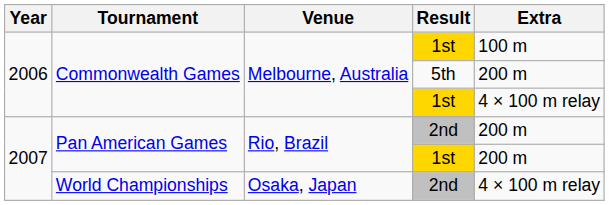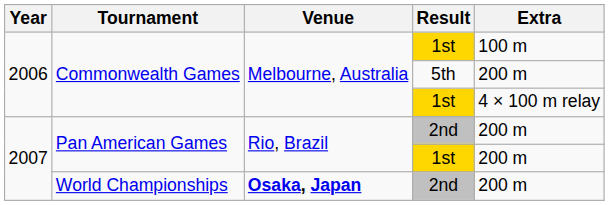 <table class=wikitable>
 <tr>
 <th>Year</th>
 <th>Tournament</th>
 <th>Venue</th>
 <th>Result</th>
 <th>Extra</th>
 </tr>
 <tr>
 <td rowspan=3>2006</td>
 <td rowspan=3><a href='#'>Commonwealth Games</a></td>
 <td rowspan=3><a href='#'>Melbourne</a>, <a href='#'>Australia</a></td>
 <td bgcolor="gold" align="center">1st</td>
 <td>100 m</td>
 </tr>
 <tr>
 <td align="center">5th</td>
 <td>200 m</td>
 </tr>
 <tr>
 <td bgcolor="gold" align="center">1st</td>
 <td>4 × 100 m relay</td>
 </tr>
 <tr>
 <td rowspan=3>2007</td>
 <td rowspan=2><a href='#'>Pan American Games</a></td>
 <td rowspan=2><a href='#'>Rio</a>, <a href='#'>Brazil</a></td>
 <td bgcolor="silver" align="center">2nd</td>
 <td>200 m</td>
 </tr>
 <tr>
 <td bgcolor="gold" align="center">1st</td>
 <td>200 m</td>
 </tr>
 <tr>
 <td><a href='#'>World Championships</a></td>
-<td><a href='#'>Osaka</a>, <a href='#'>Japan</a></td>
+<td><strong><a href='#'>Osaka</a>, <a href='#'>Japan</a></strong></td>
 <td bgcolor="silver" align="center">2nd</td>
-<td>4 × 100 m relay</td>
+<td>200 m</td>
 </tr>
 </table>
